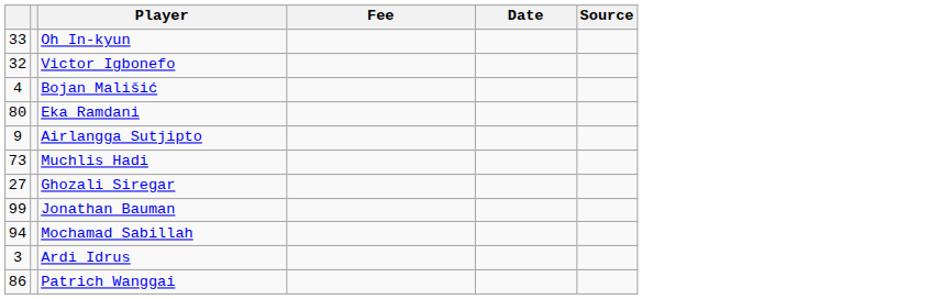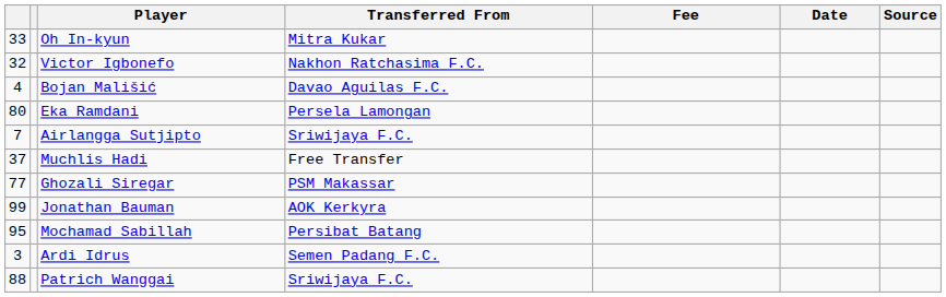 <table class="wikitable plainrowheaders sortable" style="font-size:95%">
 <tr>
 <th></th>
 <th></th>
 <th scope=col style="width:200px;"><strong>Player</strong></th>
+<th scope=col style="width:250px;"><strong>Transferred From</strong></th>
 <th scope=col style="width:150px;"><strong>Fee</strong></th>
 <th scope=col style="width:78px;"><strong>Date</strong></th>
 <th><strong>Source</strong></th>
 </tr>
 <tr>
 <td align=center>33</td>
 <td align=center></td>
 <td> <a href='#'>Oh In-kyun</a></td>
+<td> <a href='#'>Mitra Kukar</a></td>
 <td align=center></td>
 <td align=center></td>
 <td></td>
 </tr>
 <tr>
 <td align=center>32</td>
 <td align=center></td>
 <td> <a href='#'>Victor Igbonefo</a></td>
+<td> <a href='#'>Nakhon Ratchasima F.C.</a></td>
 <td align=center></td>
 <td align=center></td>
 <td></td>
 </tr>
 <tr>
 <td align=center>4</td>
 <td align=center></td>
 <td> <a href='#'>Bojan Mališić</a></td>
+<td> <a href='#'>Davao Aguilas F.C.</a></td>
 <td align=center></td>
 <td align=center></td>
 <td></td>
 </tr>
 <tr>
 <td align=center>80</td>
 <td align=center></td>
 <td> <a href='#'>Eka Ramdani</a></td>
+<td> <a href='#'>Persela Lamongan</a></td>
 <td align=center></td>
 <td align=center></td>
 <td></td>
 </tr>
 <tr>
-<td align=center>9</td>
+<td align=center>7</td>
 <td align=center></td>
 <td> <a href='#'>Airlangga Sutjipto</a></td>
+<td> <a href='#'>Sriwijaya F.C.</a></td>
 <td align=center></td>
 <td align=center></td>
 <td></td>
 </tr>
 <tr>
-<td align=center>73</td>
+<td align=center>37</td>
 <td align=center></td>
 <td> <a href='#'>Muchlis Hadi</a></td>
+<td>Free Transfer</td>
 <td align=center></td>
 <td align=center></td>
 <td></td>
 </tr>
 <tr>
-<td align=center>27</td>
+<td align=center>77</td>
 <td align=center></td>
 <td> <a href='#'>Ghozali Siregar</a></td>
+<td> <a href='#'>PSM Makassar</a></td>
 <td align=center></td>
 <td align=center></td>
 <td></td>
 </tr>
 <tr>
 <td align=center>99</td>
 <td align=center></td>
 <td> <a href='#'>Jonathan Bauman</a></td>
+<td> <a href='#'>AOK Kerkyra</a></td>
 <td align=center></td>
 <td align=center></td>
 <td></td>
 </tr>
 <tr>
-<td align=center>94</td>
+<td align=center>95</td>
 <td align=center></td>
 <td> <a href='#'>Mochamad Sabillah</a></td>
+<td> <a href='#'>Persibat Batang</a></td>
 <td align=center></td>
 <td align=center></td>
 <td></td>
 </tr>
 <tr>
 <td align=center>3</td>
 <td align=center></td>
 <td> <a href='#'>Ardi Idrus</a></td>
+<td> <a href='#'>Semen Padang F.C.</a></td>
 <td align=center></td>
 <td align=center></td>
 <td></td>
 </tr>
 <tr>
-<td align=center>86</td>
+<td align=center>88</td>
 <td align=center></td>
 <td> <a href='#'>Patrich Wanggai</a></td>
+<td> <a href='#'>Sriwijaya F.C.</a></td>
 <td align=center></td>
 <td align=center></td>
 <td align=center></td>
 </tr>
 </table>
